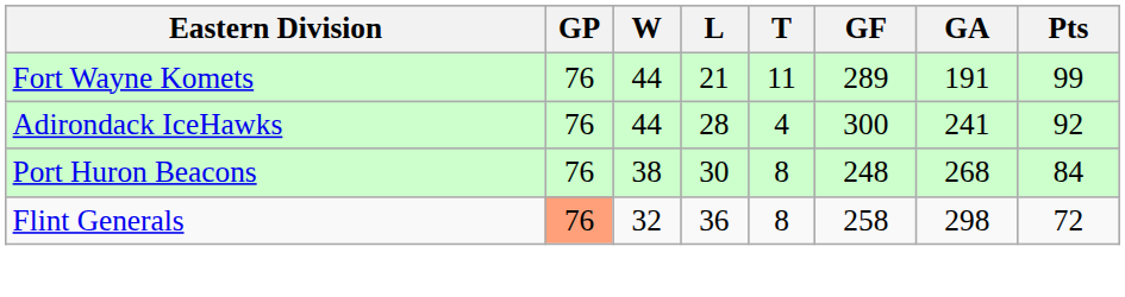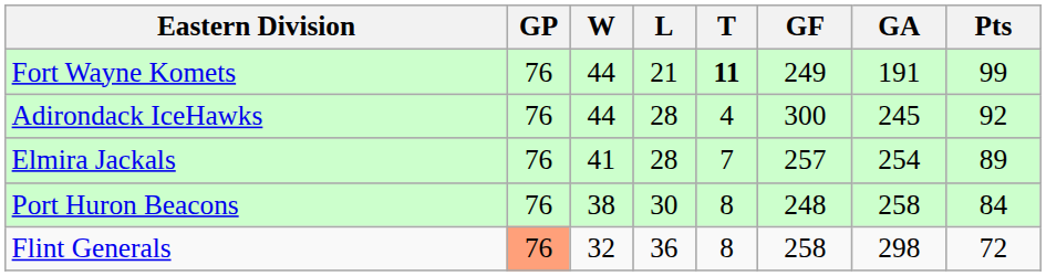 <table class="wikitable">
 <tr>
 <th width="40%" bgcolor="#e0e0e0">Eastern Division</th>
 <th width="5%" bgcolor="#e0e0e0">GP</th>
 <th width="5%" bgcolor="#e0e0e0">W</th>
 <th width="5%" bgcolor="#e0e0e0">L</th>
 <th width="5%" bgcolor="#e0e0e0">T</th>
 <th width="7.5%" bgcolor="#e0e0e0">GF</th>
 <th width="7.5%" bgcolor="#e0e0e0">GA</th>
 <th width="7.5%" bgcolor="#e0e0e0">Pts</th>
 </tr>
 <tr align="center" bgcolor="#CCFFCC">
 <td align="left"><a href='#'>Fort Wayne Komets</a></td>
 <td>76</td>
 <td>44</td>
 <td>21</td>
-<td>11</td>
-<td>289</td>
+<td><strong>11</strong></td>
+<td>249</td>
 <td>191</td>
 <td>99</td>
 </tr>
 <tr align="center" bgcolor="#CCFFCC">
 <td align="left"><a href='#'>Adirondack IceHawks</a></td>
 <td>76</td>
 <td>44</td>
 <td>28</td>
 <td>4</td>
 <td>300</td>
-<td>241</td>
+<td>245</td>
 <td>92</td>
+</tr>
+<tr align="center" bgcolor="#CCFFCC">
+<td align="left"><a href='#'>Elmira Jackals</a></td>
+<td>76</td>
+<td>41</td>
+<td>28</td>
+<td>7</td>
+<td>257</td>
+<td>254</td>
+<td>89</td>
 </tr>
 <tr align="center" bgcolor="#CCFFCC">
 <td align="left"><a href='#'>Port Huron Beacons</a></td>
 <td>76</td>
 <td>38</td>
 <td>30</td>
 <td>8</td>
 <td>248</td>
-<td>268</td>
+<td>258</td>
 <td>84</td>
 </tr>
 <tr align="center">
 <td align="left"><a href='#'>Flint Generals</a></td>
 <td style="background: lightsalmon;">76</td>
 <td>32</td>
 <td>36</td>
 <td>8</td>
 <td>258</td>
 <td>298</td>
 <td>72</td>
 </tr>
 </table>
